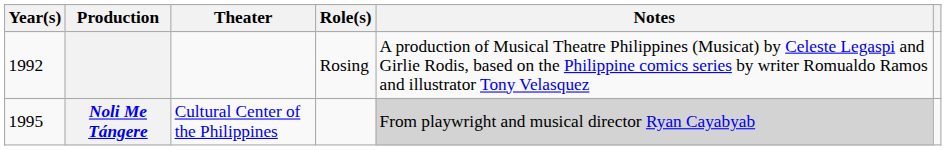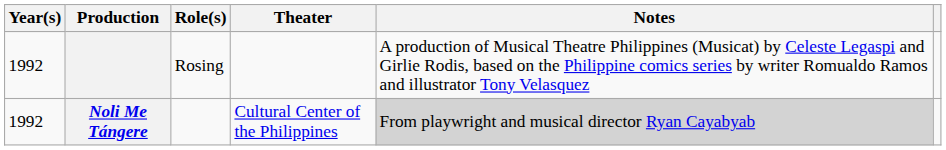 <table class="wikitable plainrowheaders sortable">
 <tr>
 <th scope="col">Year(s)</th>
 <th scope="col">Production</th>
+<th scope="col">Role(s)</th>
 <th scope="col">Theater</th>
-<th scope="col">Role(s)</th>
 <th scope="col" class="unsortable">Notes</th>
 <th scope="col" class="unsortable"></th>
 </tr>
 <tr>
 <td>1992</td>
 <th scope=row></th>
+<td>Rosing</td>
 <td></td>
-<td>Rosing</td>
 <td>A production of Musical Theatre Philippines (Musicat) by <a href='#'>Celeste Legaspi</a> and Girlie Rodis, based on the <a href='#'>Philippine comics series</a> by writer Romualdo Ramos and illustrator <a href='#'>Tony Velasquez</a></td>
 <td style="text-align: center;"></td>
 </tr>
 <tr>
-<td>1995</td>
+<td>1992</td>
 <th scope=row><em><a href='#'>Noli Me Tángere</a></em></th>
+<td></td>
 <td><a href='#'>Cultural Center of the Philippines</a></td>
-<td></td>
 <td style="background: lightgrey;">From playwright and musical director <a href='#'>Ryan Cayabyab</a></td>
 <td style="text-align: center;"><br></td>
 </tr>
 </table>
